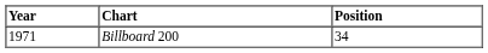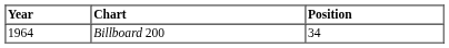 <table border=1 cellspacing=0 cellpadding=2 width="550px">
 <tr>
 <th align="left">Year</th>
 <th align="left">Chart</th>
 <th align="left">Position</th>
 </tr>
 <tr>
-<td align="left">1971</td>
+<td align="left">1964</td>
 <td align="left"><em>Billboard</em> 200</td>
 <td align="left">34</td>
 </tr>
 <tr>
 </tr>
 </table>
